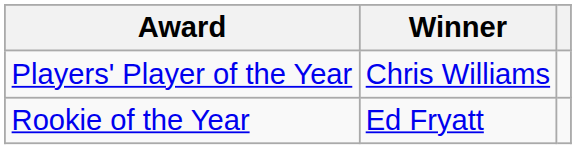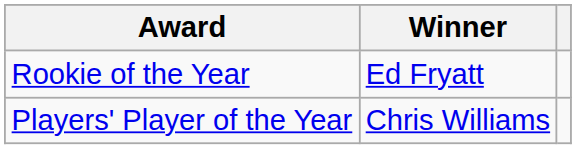 <table class="wikitable">
 <tr>
 <th>Award</th>
 <th>Winner</th>
 <th></th>
 </tr>
 <tr>
+<td><a href='#'>Rookie of the Year</a></td>
+<td> <a href='#'>Ed Fryatt</a></td>
+<td></td>
+</tr>
+<tr>
 <td><a href='#'>Players' Player of the Year</a></td>
 <td> <a href='#'>Chris Williams</a></td>
 <td></td>
 </tr>
-<tr>
-<td><a href='#'>Rookie of the Year</a></td>
-<td> <a href='#'>Ed Fryatt</a></td>
-<td></td>
-</tr>
 </table>
